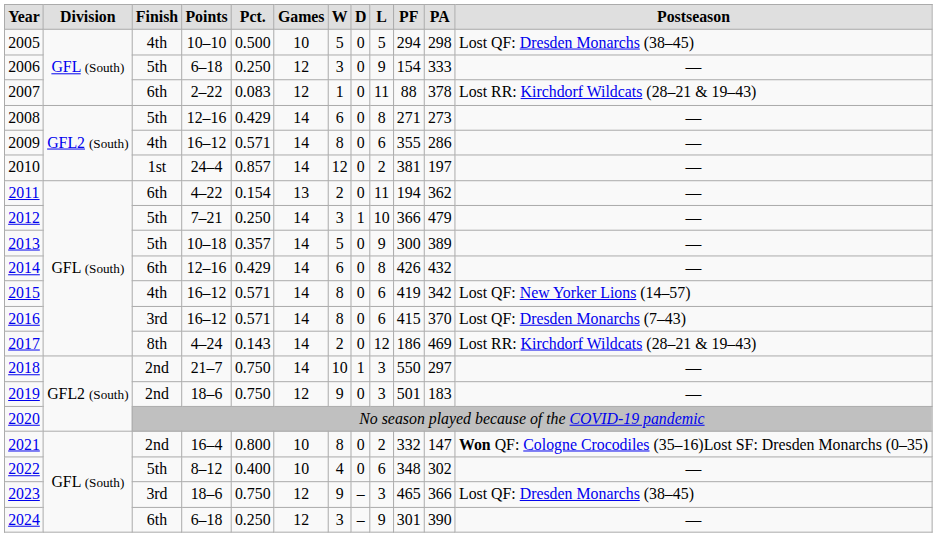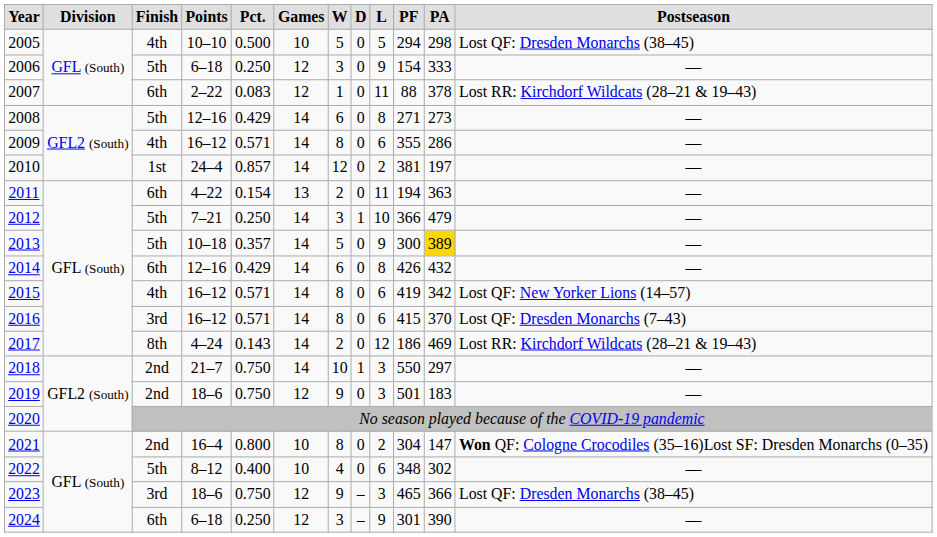 <table class="wikitable" style="text-align:center">
 <tr style="background:#DFDFDF; font-weight:bold">
 <td>Year</td>
 <td>Division</td>
 <td>Finish</td>
 <td>Points</td>
 <td>Pct.</td>
 <td>Games</td>
 <td>W</td>
 <td>D</td>
 <td>L</td>
 <td>PF</td>
 <td>PA</td>
 <td>Postseason</td>
 </tr>
 <tr>
 <td>2005</td>
 <td rowspan="3"><a href='#'>GFL</a> <small>(South)</small></td>
 <td>4th</td>
 <td>10–10</td>
 <td>0.500</td>
 <td>10</td>
 <td>5</td>
 <td>0</td>
 <td>5</td>
 <td>294</td>
 <td>298</td>
 <td style="text-align:left">Lost QF: <a href='#'>Dresden Monarchs</a> (38–45)</td>
 </tr>
 <tr>
 <td>2006</td>
 <td>5th</td>
 <td>6–18</td>
 <td>0.250</td>
 <td>12</td>
 <td>3</td>
 <td>0</td>
 <td>9</td>
 <td>154</td>
 <td>333</td>
 <td>—</td>
 </tr>
 <tr>
 <td>2007</td>
 <td>6th</td>
 <td>2–22</td>
 <td>0.083</td>
 <td>12</td>
 <td>1</td>
 <td>0</td>
 <td>11</td>
 <td>88</td>
 <td>378</td>
 <td style="text-align:left">Lost RR: <a href='#'>Kirchdorf Wildcats</a> (28–21 & 19–43)</td>
 </tr>
 <tr>
 <td>2008</td>
 <td rowspan="3"><a href='#'>GFL2</a> <small>(South)</small></td>
 <td>5th</td>
 <td>12–16</td>
 <td>0.429</td>
 <td>14</td>
 <td>6</td>
 <td>0</td>
 <td>8</td>
 <td>271</td>
 <td>273</td>
 <td>—</td>
 </tr>
 <tr>
 <td>2009</td>
 <td>4th</td>
 <td>16–12</td>
 <td>0.571</td>
 <td>14</td>
 <td>8</td>
 <td>0</td>
 <td>6</td>
 <td>355</td>
 <td>286</td>
 <td>—</td>
 </tr>
 <tr>
 <td>2010</td>
 <td>1st</td>
 <td>24–4</td>
 <td>0.857</td>
 <td>14</td>
 <td>12</td>
 <td>0</td>
 <td>2</td>
 <td>381</td>
 <td>197</td>
 <td>—</td>
 </tr>
 <tr>
 <td><a href='#'>2011</a></td>
 <td rowspan="7">GFL <small>(South)</small></td>
 <td>6th</td>
 <td>4–22</td>
 <td>0.154</td>
 <td>13</td>
 <td>2</td>
 <td>0</td>
 <td>11</td>
 <td>194</td>
-<td>362</td>
+<td>363</td>
 <td>—</td>
 </tr>
 <tr>
 <td><a href='#'>2012</a></td>
 <td>5th</td>
 <td>7–21</td>
 <td>0.250</td>
 <td>14</td>
 <td>3</td>
 <td>1</td>
 <td>10</td>
 <td>366</td>
 <td>479</td>
 <td>—</td>
 </tr>
 <tr>
 <td><a href='#'>2013</a></td>
 <td>5th</td>
 <td>10–18</td>
 <td>0.357</td>
 <td>14</td>
 <td>5</td>
 <td>0</td>
 <td>9</td>
 <td>300</td>
-<td>389</td>
+<td style="background: gold;">389</td>
 <td>—</td>
 </tr>
 <tr>
 <td><a href='#'>2014</a></td>
 <td>6th</td>
 <td>12–16</td>
 <td>0.429</td>
 <td>14</td>
 <td>6</td>
 <td>0</td>
 <td>8</td>
 <td>426</td>
 <td>432</td>
 <td>—</td>
 </tr>
 <tr>
 <td><a href='#'>2015</a></td>
 <td>4th</td>
 <td>16–12</td>
 <td>0.571</td>
 <td>14</td>
 <td>8</td>
 <td>0</td>
 <td>6</td>
 <td>419</td>
 <td>342</td>
 <td style="text-align:left">Lost QF: <a href='#'>New Yorker Lions</a> (14–57)</td>
 </tr>
 <tr>
 <td><a href='#'>2016</a></td>
 <td>3rd</td>
 <td>16–12</td>
 <td>0.571</td>
 <td>14</td>
 <td>8</td>
 <td>0</td>
 <td>6</td>
 <td>415</td>
 <td>370</td>
 <td style="text-align:left">Lost QF: <a href='#'>Dresden Monarchs</a> (7–43)</td>
 </tr>
 <tr>
 <td><a href='#'>2017</a></td>
 <td>8th</td>
 <td>4–24</td>
 <td>0.143</td>
 <td>14</td>
 <td>2</td>
 <td>0</td>
 <td>12</td>
 <td>186</td>
 <td>469</td>
 <td style="text-align:left">Lost RR: <a href='#'>Kirchdorf Wildcats</a> (28–21 & 19–43)</td>
 </tr>
 <tr>
 <td><a href='#'>2018</a></td>
 <td rowspan="3">GFL2 <small>(South)</small></td>
 <td>2nd</td>
 <td>21–7</td>
 <td>0.750</td>
 <td>14</td>
 <td>10</td>
 <td>1</td>
 <td>3</td>
 <td>550</td>
 <td>297</td>
 <td>—</td>
 </tr>
 <tr>
 <td><a href='#'>2019</a></td>
 <td>2nd</td>
 <td>18–6</td>
 <td>0.750</td>
 <td>12</td>
 <td>9</td>
 <td>0</td>
 <td>3</td>
 <td>501</td>
 <td>183</td>
 <td>—</td>
 </tr>
 <tr>
 <td><a href='#'>2020</a></td>
 <td colspan="10" style="background:#C0C0C0"><em>No season played because of the <a href='#'>COVID-19 pandemic</a></em></td>
 </tr>
 <tr>
 <td><a href='#'>2021</a></td>
 <td rowspan="4">GFL <small>(South)</small></td>
 <td>2nd</td>
 <td>16–4</td>
 <td>0.800</td>
 <td>10</td>
 <td>8</td>
 <td>0</td>
 <td>2</td>
-<td>332</td>
+<td>304</td>
 <td>147</td>
 <td style="text-align:left"><strong>Won</strong> QF: <a href='#'>Cologne Crocodiles</a> (35–16)Lost SF: Dresden Monarchs (0–35)</td>
 </tr>
 <tr>
 <td><a href='#'>2022</a></td>
 <td>5th</td>
 <td>8–12</td>
 <td>0.400</td>
 <td>10</td>
 <td>4</td>
 <td>0</td>
 <td>6</td>
 <td>348</td>
 <td>302</td>
 <td>—</td>
 </tr>
 <tr>
 <td><a href='#'>2023</a></td>
 <td>3rd</td>
 <td>18–6</td>
 <td>0.750</td>
 <td>12</td>
 <td>9</td>
 <td>–</td>
 <td>3</td>
 <td>465</td>
 <td>366</td>
 <td style="text-align:left">Lost QF: <a href='#'>Dresden Monarchs</a> (38–45)</td>
 </tr>
 <tr>
 <td><a href='#'>2024</a></td>
 <td>6th</td>
 <td>6–18</td>
 <td>0.250</td>
 <td>12</td>
 <td>3</td>
 <td>–</td>
 <td>9</td>
 <td>301</td>
 <td>390</td>
 <td>—</td>
 </tr>
 </table>
